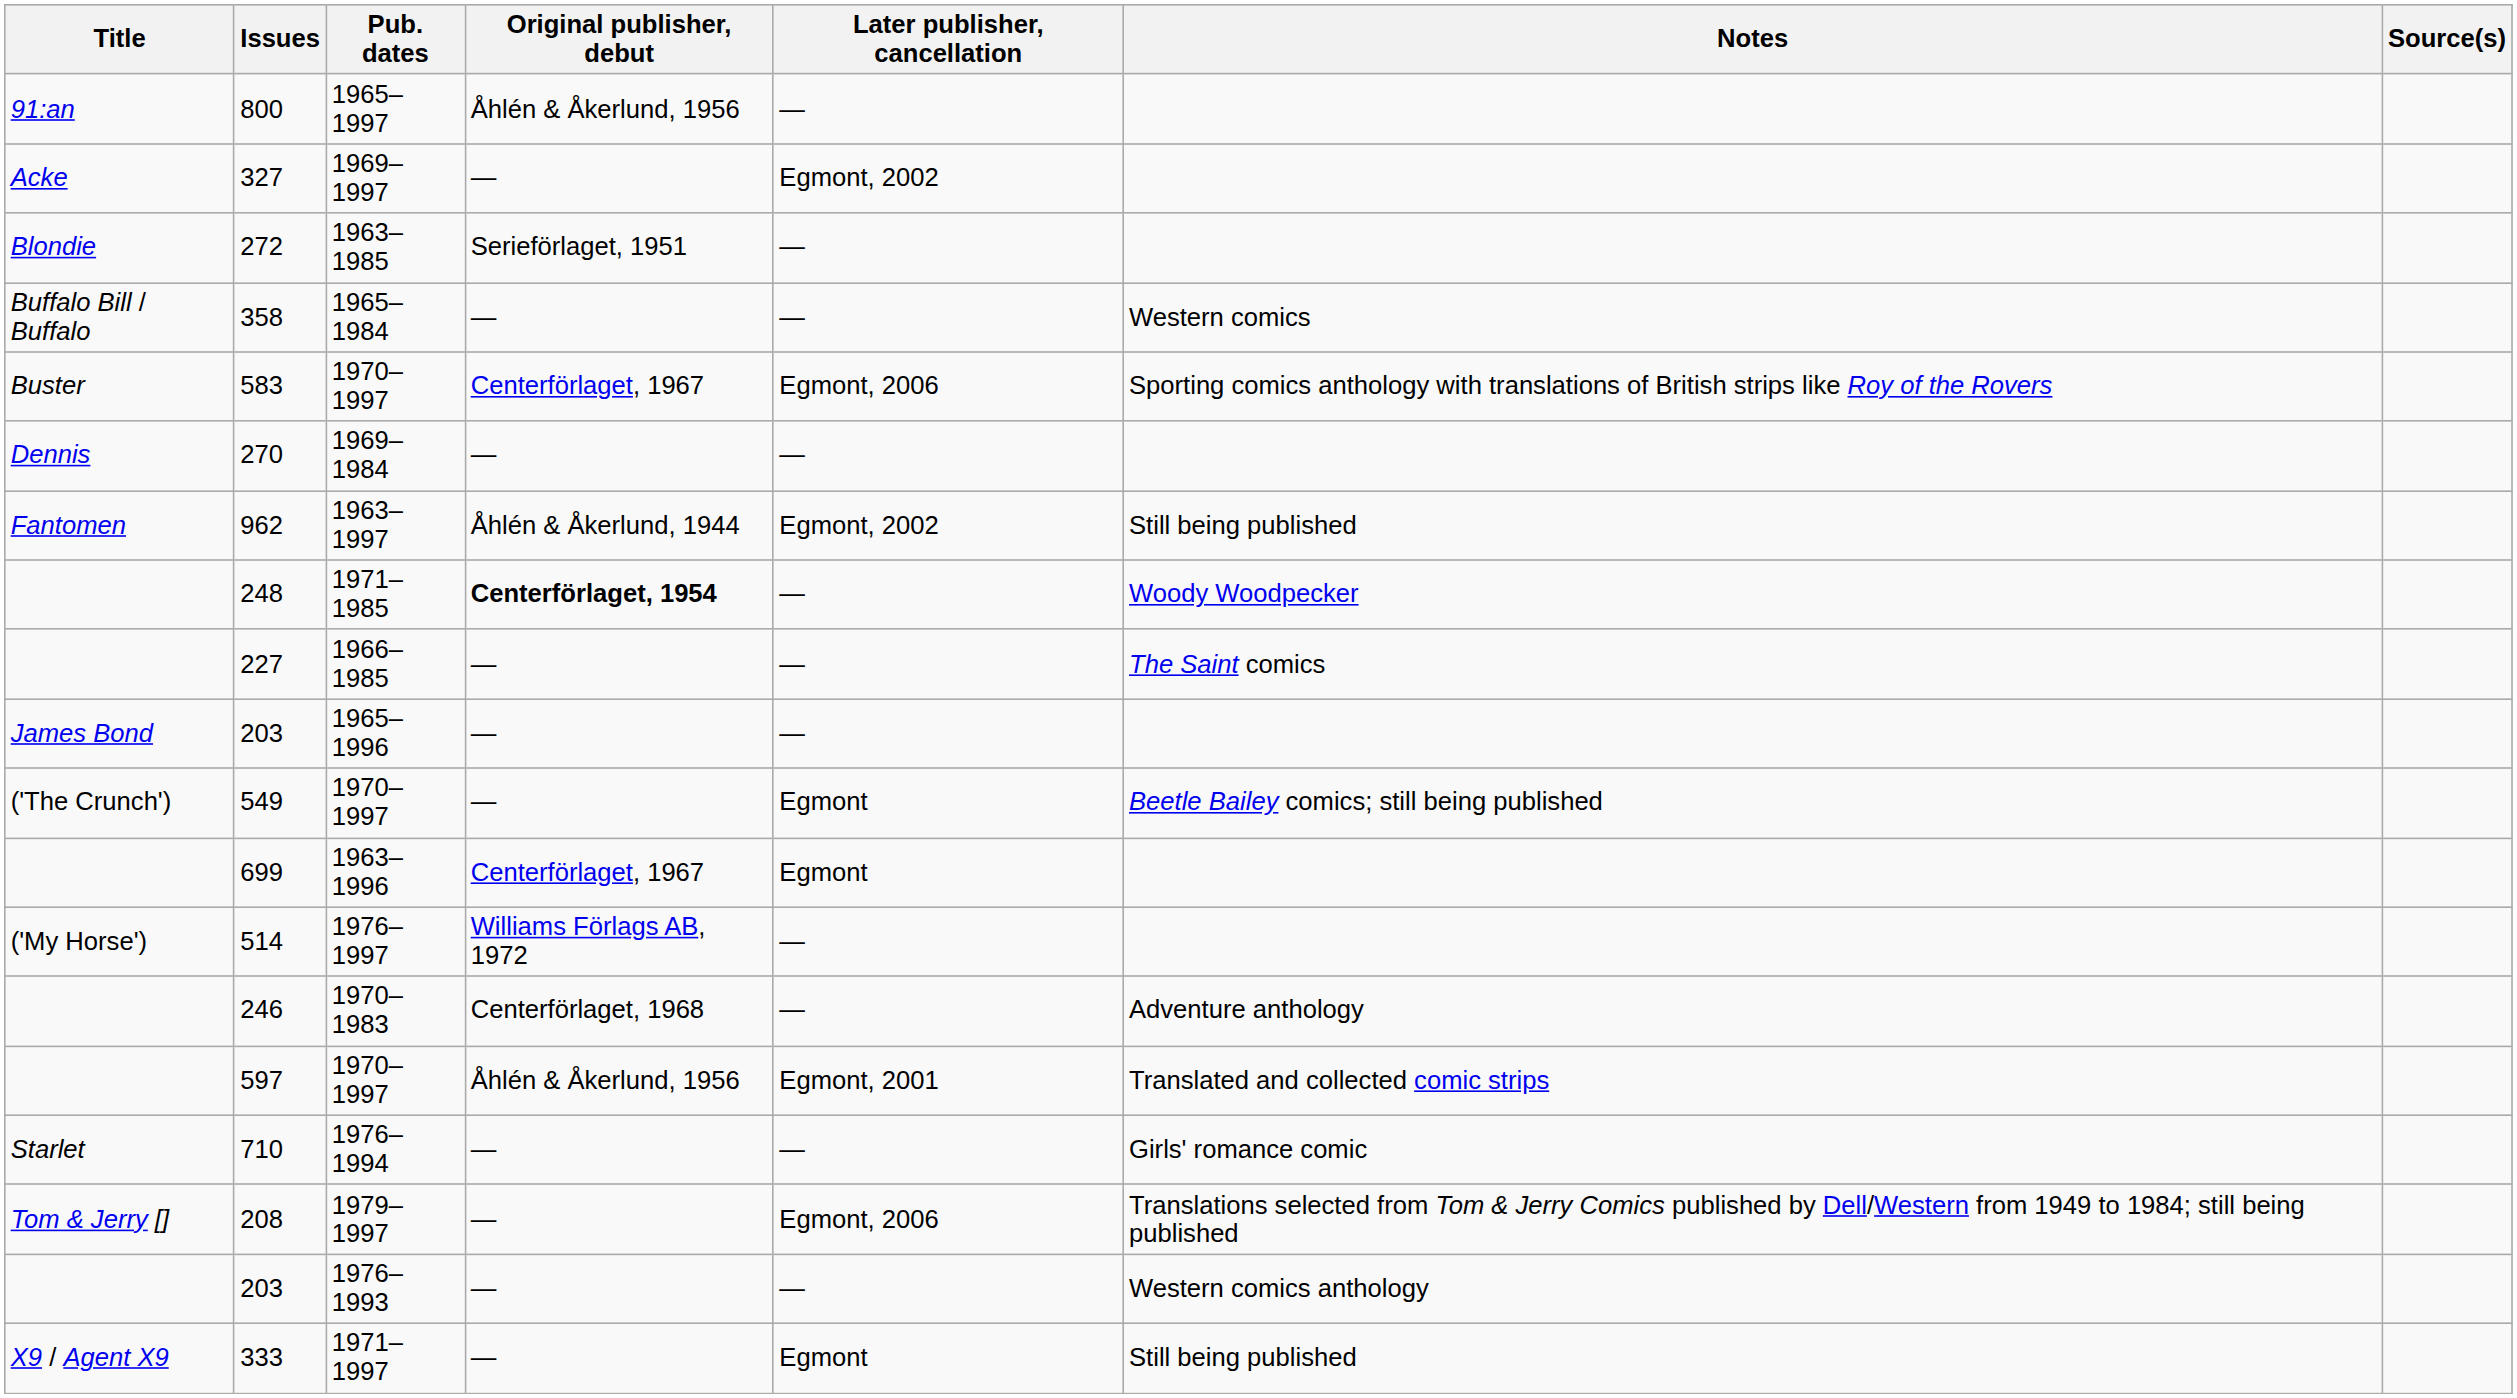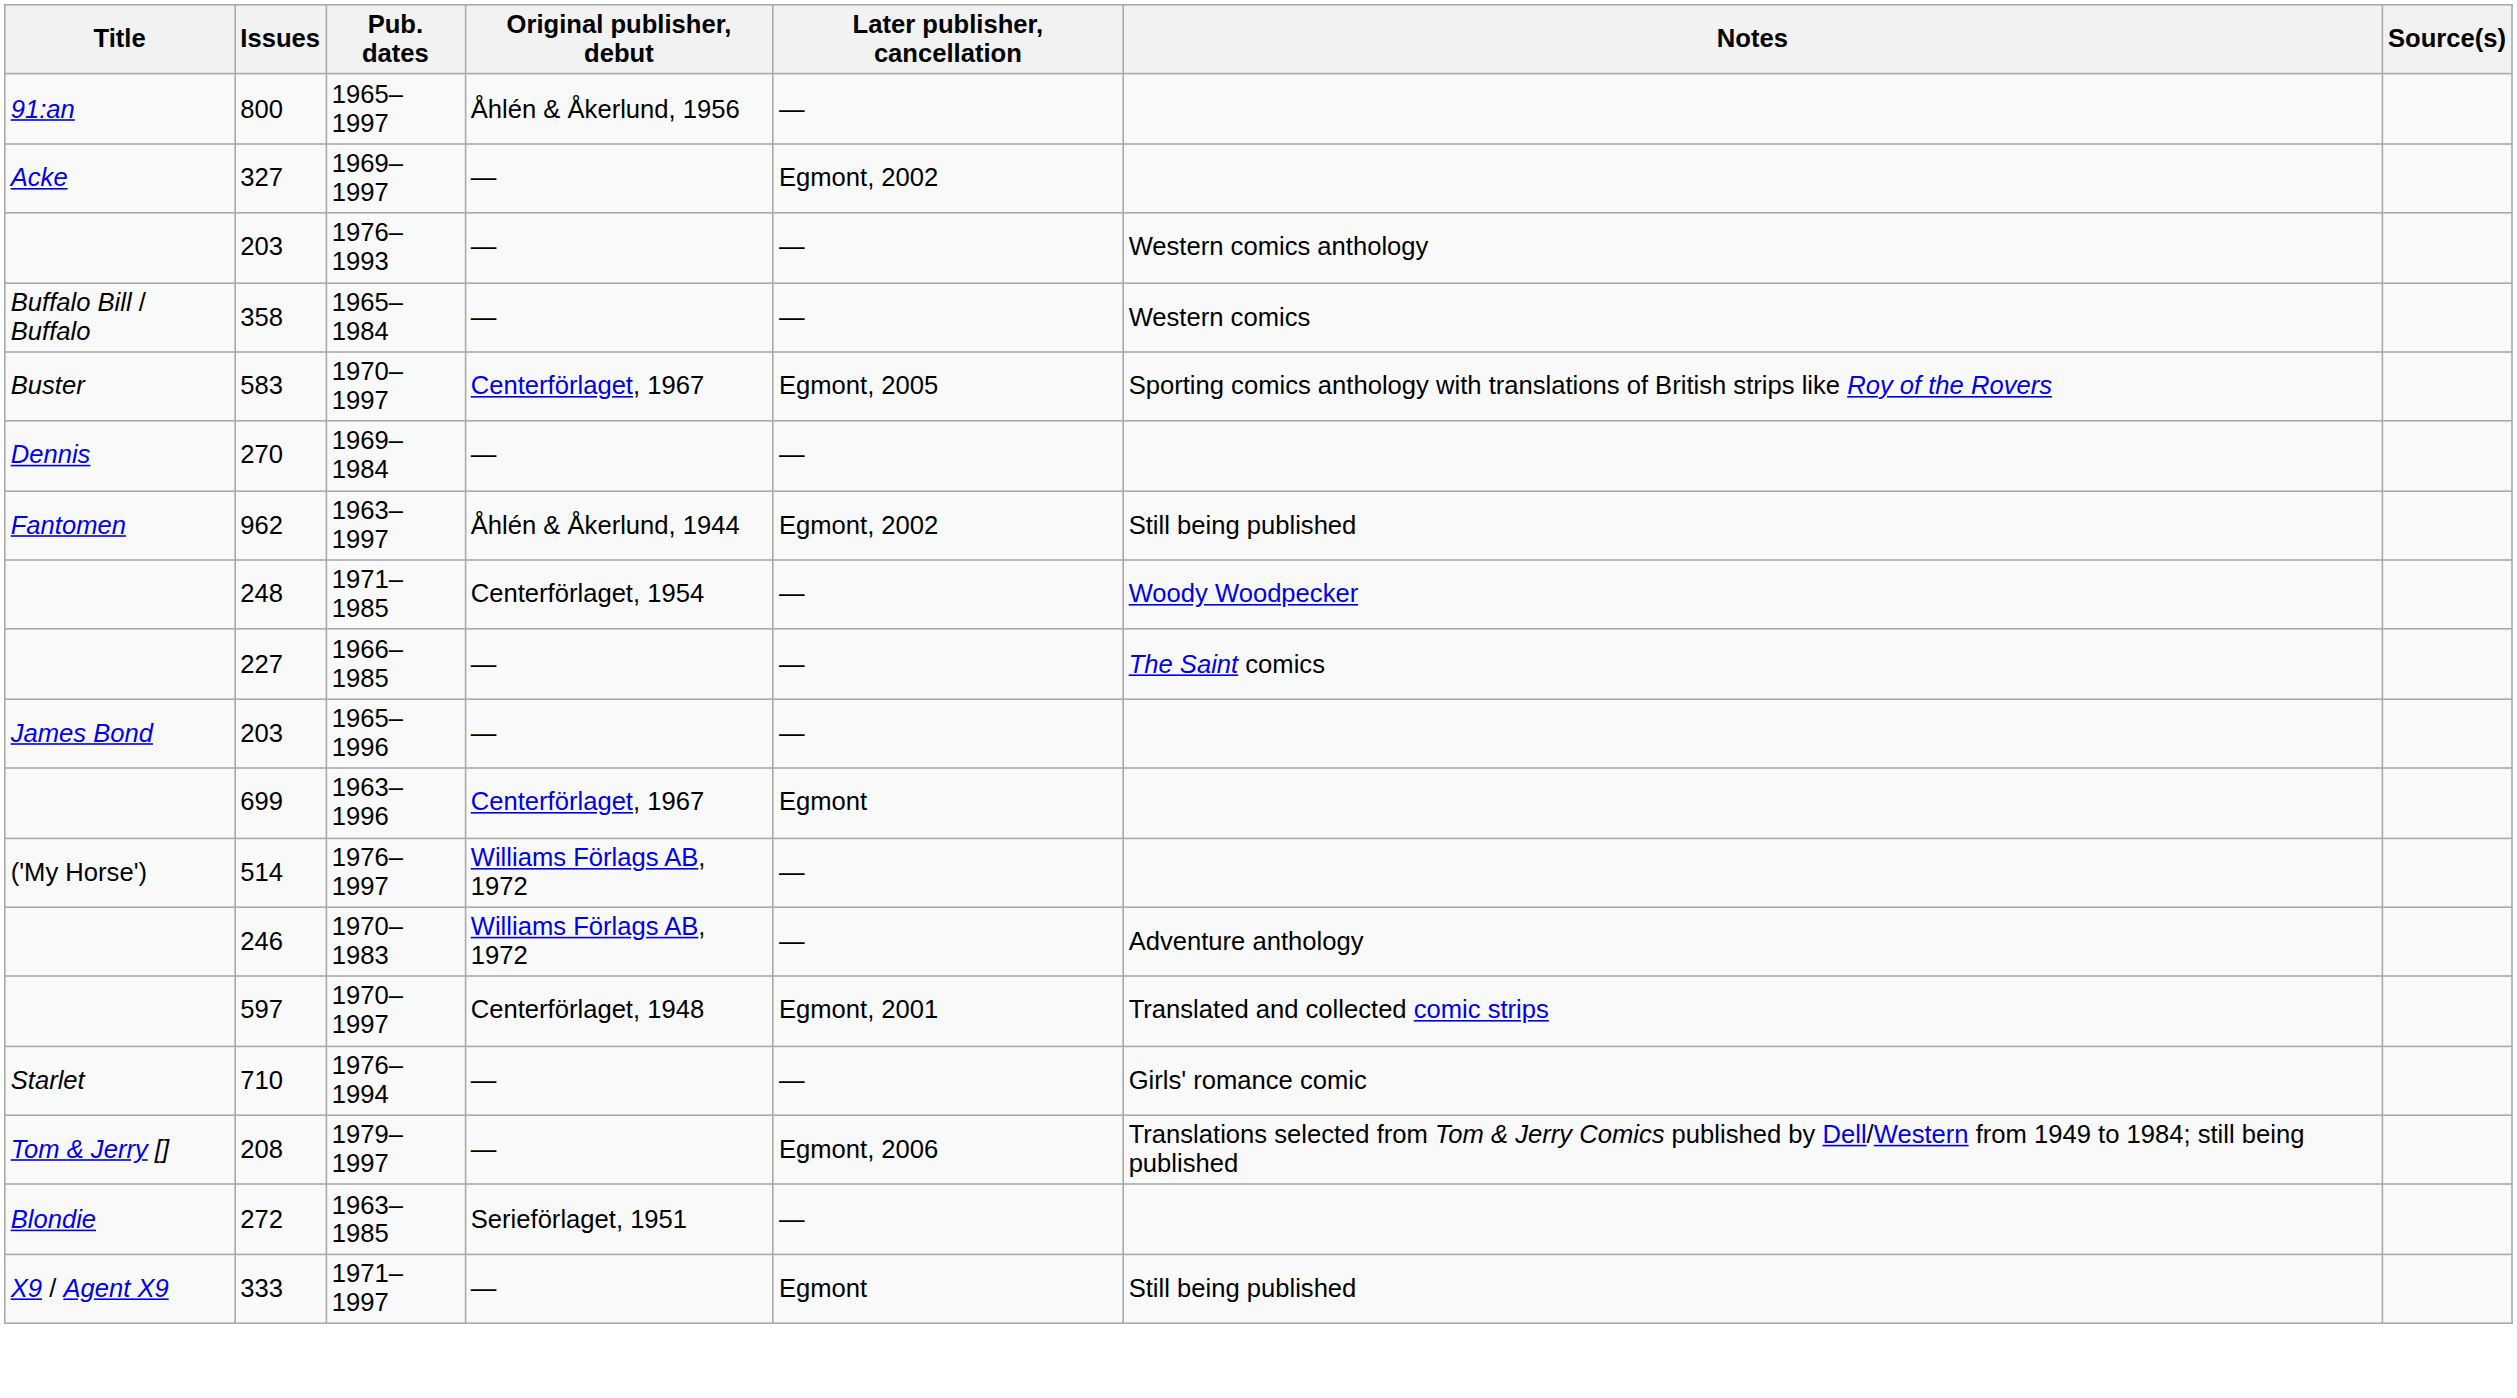 <table class="wikitable sortable">
 <tr>
 <th>Title</th>
 <th>Issues</th>
 <th>Pub. dates</th>
 <th>Original publisher, debut</th>
 <th>Later publisher, cancellation</th>
 <th>Notes</th>
 <th>Source(s)</th>
 </tr>
 <tr>
 <td><em><a href='#'>91:an</a></em></td>
 <td>800</td>
 <td>1965–1997</td>
 <td>Åhlén & Åkerlund, 1956</td>
 <td>—</td>
 <td></td>
 <td></td>
 </tr>
 <tr>
 <td><em><a href='#'>Acke</a></em></td>
 <td>327</td>
 <td>1969–1997</td>
 <td>—</td>
 <td>Egmont, 2002</td>
 <td></td>
 <td></td>
 </tr>
 <tr>
-<td><em><a href='#'>Blondie</a></em></td>
-<td>272</td>
-<td>1963–1985</td>
-<td>Serieförlaget, 1951</td>
+<td></td>
+<td>203</td>
+<td>1976–1993</td>
 <td>—</td>
-<td></td>
+<td>—</td>
+<td>Western comics anthology</td>
 <td></td>
 </tr>
 <tr>
 <td><em>Buffalo Bill</em> / <em>Buffalo</em></td>
 <td>358</td>
 <td>1965–1984</td>
 <td>—</td>
 <td>—</td>
 <td>Western comics</td>
 <td></td>
 </tr>
 <tr>
 <td><em>Buster</em></td>
 <td>583</td>
 <td>1970–1997</td>
 <td><a href='#'>Centerförlaget</a>, 1967</td>
-<td>Egmont, 2006</td>
+<td>Egmont, 2005</td>
 <td>Sporting comics anthology with translations of British strips like <em><a href='#'>Roy of the Rovers</a></em></td>
 <td></td>
 </tr>
 <tr>
 <td><em><a href='#'>Dennis</a></em></td>
 <td>270</td>
 <td>1969–1984</td>
 <td>—</td>
 <td>—</td>
 <td></td>
 <td></td>
 </tr>
 <tr>
 <td><em><a href='#'>Fantomen</a></em></td>
 <td>962</td>
 <td>1963–1997</td>
 <td>Åhlén & Åkerlund, 1944</td>
 <td>Egmont, 2002</td>
 <td>Still being published</td>
 <td></td>
 </tr>
 <tr>
 <td></td>
 <td>248</td>
 <td>1971–1985</td>
-<td><strong>Centerförlaget, 1954</strong></td>
+<td>Centerförlaget, 1954</td>
 <td>—</td>
 <td><a href='#'>Woody Woodpecker</a></td>
 <td></td>
 </tr>
 <tr>
 <td></td>
 <td>227</td>
 <td>1966–1985</td>
 <td>—</td>
 <td>—</td>
 <td><em><a href='#'>The Saint</a></em> comics</td>
 <td></td>
 </tr>
 <tr>
 <td><em><a href='#'>James Bond</a></em></td>
 <td>203</td>
 <td>1965–1996</td>
 <td>—</td>
 <td>—</td>
 <td></td>
-<td></td>
-</tr>
-<tr>
-<td> ('The Crunch')</td>
-<td>549</td>
-<td>1970–1997</td>
-<td>—</td>
-<td>Egmont</td>
-<td><em><a href='#'>Beetle Bailey</a></em> comics; still being published</td>
 <td></td>
 </tr>
 <tr>
 <td></td>
 <td>699</td>
 <td>1963–1996</td>
 <td><a href='#'>Centerförlaget</a>, 1967</td>
 <td>Egmont</td>
 <td></td>
 <td></td>
 </tr>
 <tr>
 <td> ('My Horse')</td>
 <td>514</td>
 <td>1976–1997</td>
 <td><a href='#'>Williams Förlags AB</a>, 1972</td>
 <td>—</td>
 <td></td>
 <td></td>
 </tr>
 <tr>
 <td></td>
 <td>246</td>
 <td>1970–1983</td>
-<td>Centerförlaget, 1968</td>
+<td><a href='#'>Williams Förlags AB</a>, 1972</td>
 <td>—</td>
 <td>Adventure anthology</td>
 <td></td>
 </tr>
 <tr>
 <td></td>
 <td>597</td>
 <td>1970–1997</td>
-<td>Åhlén & Åkerlund, 1956</td>
+<td>Centerförlaget, 1948</td>
 <td>Egmont, 2001</td>
 <td>Translated and collected <a href='#'>comic strips</a></td>
 <td></td>
 </tr>
 <tr>
 <td><em>Starlet</em></td>
 <td>710</td>
 <td>1976–1994</td>
 <td>—</td>
 <td>—</td>
 <td>Girls' romance comic</td>
 <td></td>
 </tr>
 <tr>
 <td><em><a href='#'>Tom & Jerry</a> [</em><em>]</em></td>
 <td>208</td>
 <td>1979–1997</td>
 <td>—</td>
 <td>Egmont, 2006</td>
 <td>Translations selected from <em>Tom & Jerry Comics</em> published by <a href='#'>Dell</a>/<a href='#'>Western</a> from 1949 to 1984; still being published</td>
 <td></td>
 </tr>
 <tr>
+<td><em><a href='#'>Blondie</a></em></td>
+<td>272</td>
+<td>1963–1985</td>
+<td>Serieförlaget, 1951</td>
+<td>—</td>
 <td></td>
-<td>203</td>
-<td>1976–1993</td>
-<td>—</td>
-<td>—</td>
-<td>Western comics anthology</td>
 <td></td>
 </tr>
 <tr>
 <td><em><a href='#'>X9</a></em> / <em><a href='#'>Agent X9</a></em></td>
 <td>333</td>
 <td>1971–1997</td>
 <td>—</td>
 <td>Egmont</td>
 <td>Still being published</td>
 <td></td>
 </tr>
 </table>
